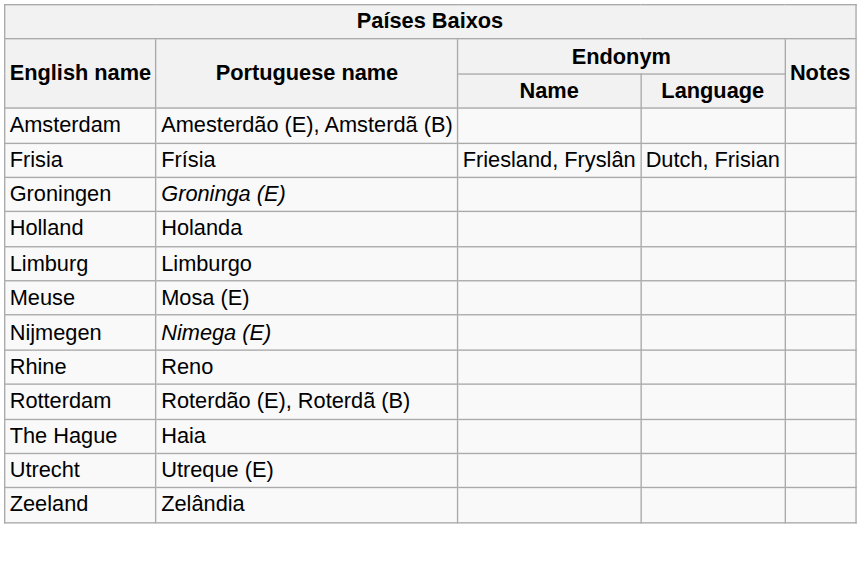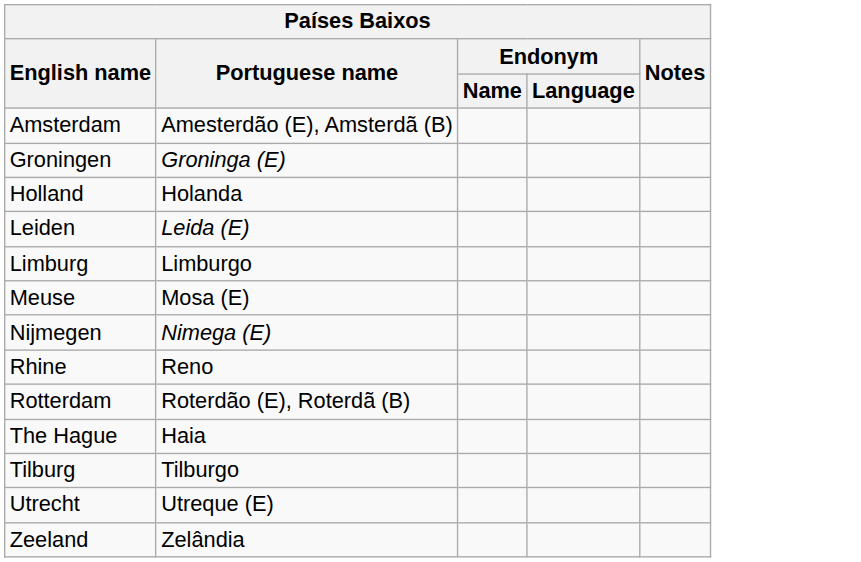 <table class="wikitable sortable">
 <tr>
 <th colspan="5"> Países Baixos</th>
 </tr>
 <tr>
 <th rowspan="2">English name</th>
 <th rowspan="2">Portuguese name</th>
 <th colspan="2">Endonym</th>
 <th rowspan="2">Notes</th>
 </tr>
 <tr>
 <th>Name</th>
 <th>Language</th>
 </tr>
 <tr>
 <td>Amsterdam</td>
 <td>Amesterdão (E), Amsterdã (B)</td>
 <td></td>
 <td></td>
 <td></td>
 </tr>
 <tr>
-<td>Frisia</td>
-<td>Frísia</td>
-<td>Friesland, Fryslân</td>
-<td>Dutch, Frisian</td>
-<td></td>
-</tr>
-<tr>
 <td>Groningen</td>
 <td><em>Groninga (E)</em></td>
 <td></td>
 <td></td>
 <td></td>
 </tr>
 <tr>
 <td>Holland</td>
 <td>Holanda</td>
+<td></td>
+<td></td>
+<td></td>
+</tr>
+<tr>
+<td>Leiden</td>
+<td><em>Leida (E)</em></td>
 <td></td>
 <td></td>
 <td></td>
 </tr>
 <tr>
 <td>Limburg</td>
 <td>Limburgo</td>
 <td></td>
 <td></td>
 <td></td>
 </tr>
 <tr>
 <td>Meuse</td>
 <td>Mosa (E)</td>
 <td></td>
 <td></td>
 <td></td>
 </tr>
 <tr>
 <td>Nijmegen</td>
 <td><em>Nimega (E)</em></td>
 <td></td>
 <td></td>
 <td></td>
 </tr>
 <tr>
 <td>Rhine</td>
 <td>Reno</td>
 <td></td>
 <td></td>
 <td></td>
 </tr>
 <tr>
 <td>Rotterdam</td>
 <td>Roterdão (E), Roterdã (B)</td>
 <td></td>
 <td></td>
 <td></td>
 </tr>
 <tr>
 <td>The Hague</td>
 <td>Haia</td>
 <td></td>
 <td></td>
 <td></td>
 </tr>
 <tr>
+<td>Tilburg</td>
+<td>Tilburgo</td>
+<td></td>
+<td></td>
+<td></td>
+</tr>
+<tr>
 <td>Utrecht</td>
 <td>Utreque (E)</td>
 <td></td>
 <td></td>
 <td></td>
 </tr>
 <tr>
 <td>Zeeland</td>
 <td>Zelândia</td>
 <td></td>
 <td></td>
 <td></td>
 </tr>
 </table>
